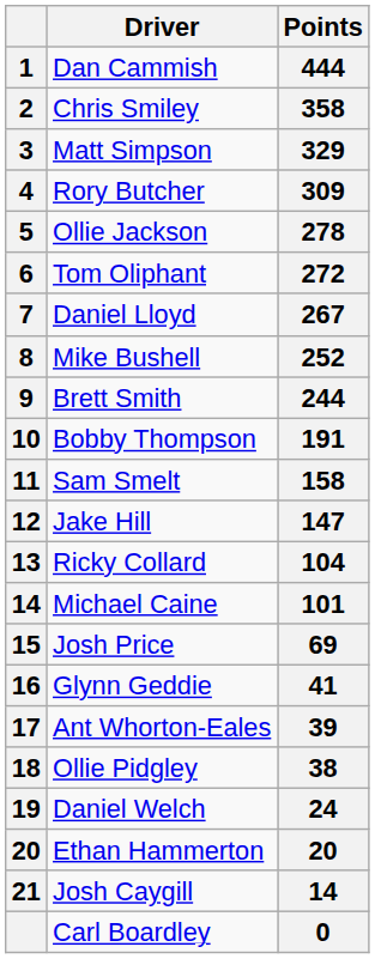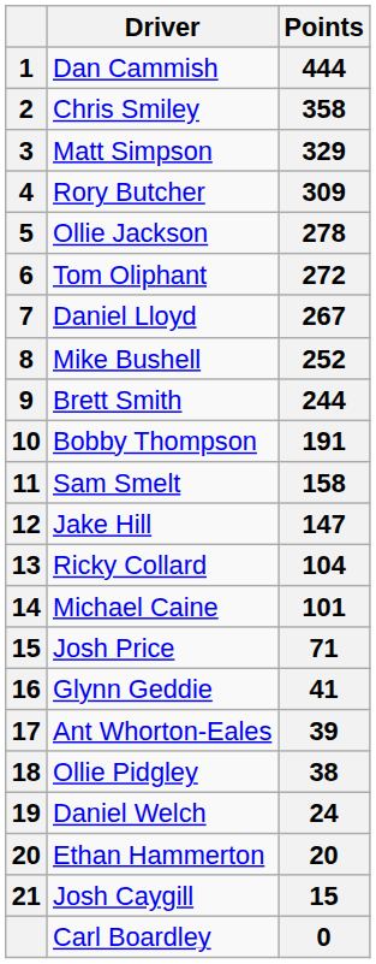 <table class="wikitable" style="font-size:95%">
 <tr>
 <th></th>
 <th>Driver</th>
 <th>Points</th>
 </tr>
 <tr>
 <th align="center">1</th>
 <td><a href='#'>Dan Cammish</a></td>
 <th align="left">444</th>
 </tr>
 <tr>
 <th align="center">2</th>
 <td><a href='#'>Chris Smiley</a></td>
 <th align="left">358</th>
 </tr>
 <tr>
 <th align="center">3</th>
 <td><a href='#'>Matt Simpson</a></td>
 <th align="left">329</th>
 </tr>
 <tr>
 <th align="center">4</th>
 <td><a href='#'>Rory Butcher</a></td>
 <th align="left">309</th>
 </tr>
 <tr>
 <th align="center">5</th>
 <td><a href='#'>Ollie Jackson</a></td>
 <th align="left">278</th>
 </tr>
 <tr>
 <th align="center">6</th>
 <td><a href='#'>Tom Oliphant</a></td>
 <th align="left">272</th>
 </tr>
 <tr>
 <th align="center">7</th>
 <td><a href='#'>Daniel Lloyd</a></td>
 <th align="left">267</th>
 </tr>
 <tr>
 <th align="center">8</th>
 <td><a href='#'>Mike Bushell</a></td>
 <th align="left">252</th>
 </tr>
 <tr>
 <th align="center">9</th>
 <td><a href='#'>Brett Smith</a></td>
 <th align="left">244</th>
 </tr>
 <tr>
 <th align="center">10</th>
 <td><a href='#'>Bobby Thompson</a></td>
 <th align="left">191</th>
 </tr>
 <tr>
 <th align="center">11</th>
 <td><a href='#'>Sam Smelt</a></td>
 <th align="left">158</th>
 </tr>
 <tr>
 <th align="center">12</th>
 <td><a href='#'>Jake Hill</a></td>
 <th align="left">147</th>
 </tr>
 <tr>
 <th align="center">13</th>
 <td><a href='#'>Ricky Collard</a></td>
 <th align="left">104</th>
 </tr>
 <tr>
 <th align="center">14</th>
 <td><a href='#'>Michael Caine</a></td>
 <th align="left">101</th>
 </tr>
 <tr>
 <th align="center">15</th>
 <td><a href='#'>Josh Price</a></td>
-<th align="left">69</th>
+<th align="left">71</th>
 </tr>
 <tr>
 <th align="center">16</th>
 <td><a href='#'>Glynn Geddie</a></td>
 <th align="left">41</th>
 </tr>
 <tr>
 <th align="center">17</th>
 <td nowrap><a href='#'>Ant Whorton-Eales</a></td>
 <th align="left">39</th>
 </tr>
 <tr>
 <th align="center">18</th>
 <td><a href='#'>Ollie Pidgley</a></td>
 <th align="left">38</th>
 </tr>
 <tr>
 <th align="center">19</th>
 <td><a href='#'>Daniel Welch</a></td>
 <th align="left">24</th>
 </tr>
 <tr>
 <th align="center">20</th>
 <td><a href='#'>Ethan Hammerton</a></td>
 <th align="left">20</th>
 </tr>
 <tr>
 <th align="center">21</th>
 <td><a href='#'>Josh Caygill</a></td>
-<th align="left">14</th>
+<th align="left">15</th>
 </tr>
 <tr>
 <th align="center"></th>
 <td><a href='#'>Carl Boardley</a></td>
 <th align="left">0</th>
 </tr>
 </table>
